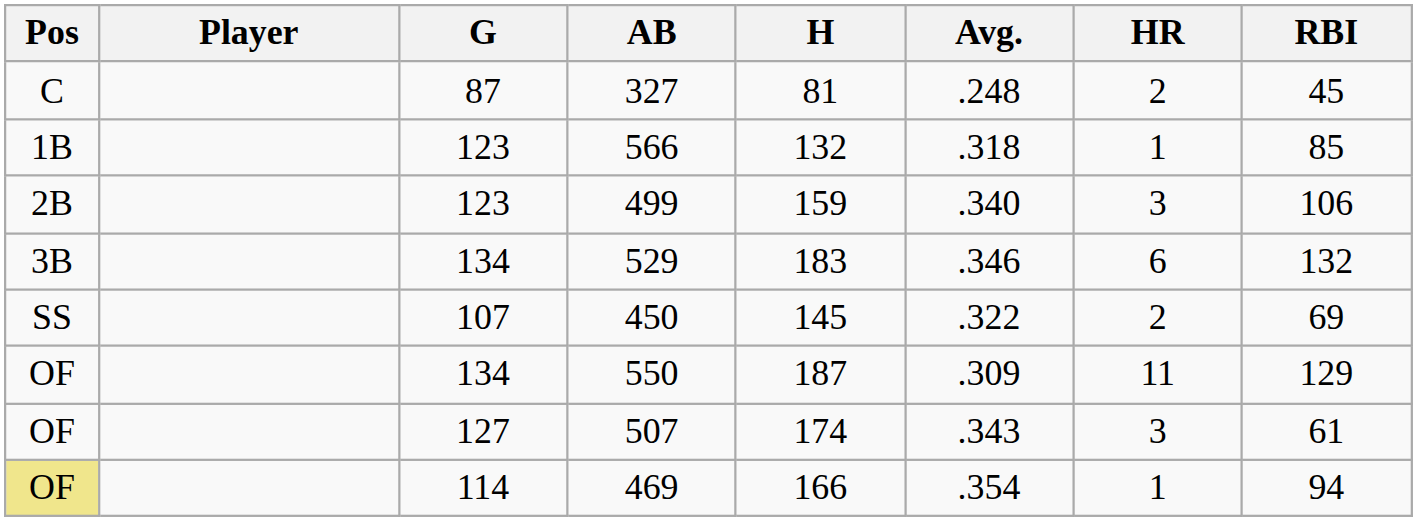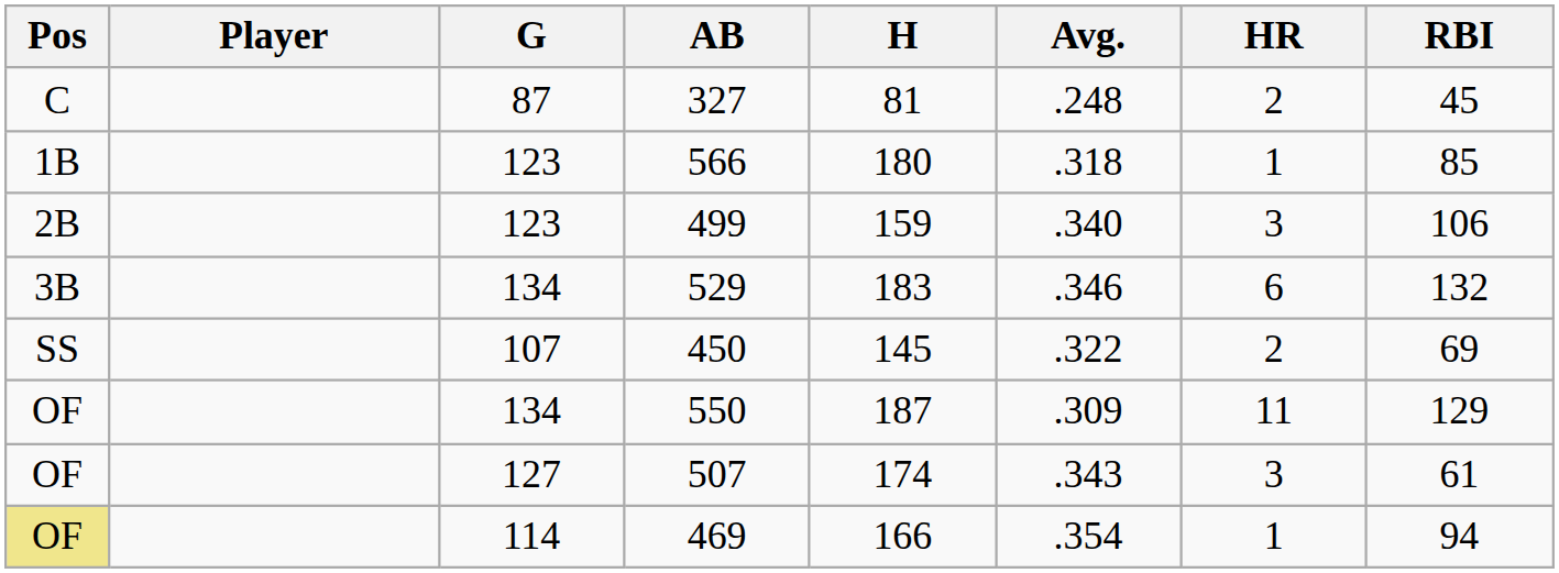 <table class="wikitable sortable">
 <tr>
 <th bgcolor="#DDDDFF" width="5%">Pos</th>
 <th bgcolor="#DDDDFF" width="16%">Player</th>
 <th bgcolor="#DDDDFF" width="9%">G</th>
 <th bgcolor="#DDDDFF" width="9%">AB</th>
 <th bgcolor="#DDDDFF" width="9%">H</th>
 <th bgcolor="#DDDDFF" width="9%">Avg.</th>
 <th bgcolor="#DDDDFF" width="9%">HR</th>
 <th bgcolor="#DDDDFF" width="9%">RBI</th>
 </tr>
 <tr align="center">
 <td>C</td>
 <td></td>
 <td>87</td>
 <td>327</td>
 <td>81</td>
 <td>.248</td>
 <td>2</td>
 <td>45</td>
 </tr>
 <tr align="center">
 <td>1B</td>
 <td></td>
 <td>123</td>
 <td>566</td>
-<td>132</td>
+<td>180</td>
 <td>.318</td>
 <td>1</td>
 <td>85</td>
 </tr>
 <tr align="center">
 <td>2B</td>
 <td></td>
 <td>123</td>
 <td>499</td>
 <td>159</td>
 <td>.340</td>
 <td>3</td>
 <td>106</td>
 </tr>
 <tr align="center">
 <td>3B</td>
 <td></td>
 <td>134</td>
 <td>529</td>
 <td>183</td>
 <td>.346</td>
 <td>6</td>
 <td>132</td>
 </tr>
 <tr align="center">
 <td>SS</td>
 <td></td>
 <td>107</td>
 <td>450</td>
 <td>145</td>
 <td>.322</td>
 <td>2</td>
 <td>69</td>
 </tr>
 <tr align="center">
 <td>OF</td>
 <td></td>
 <td>134</td>
 <td>550</td>
 <td>187</td>
 <td>.309</td>
 <td>11</td>
 <td>129</td>
 </tr>
 <tr align="center">
 <td>OF</td>
 <td></td>
 <td>127</td>
 <td>507</td>
 <td>174</td>
 <td>.343</td>
 <td>3</td>
 <td>61</td>
 </tr>
 <tr align="center">
 <td style="background: khaki;">OF</td>
 <td></td>
 <td>114</td>
 <td>469</td>
 <td>166</td>
 <td>.354</td>
 <td>1</td>
 <td>94</td>
 </tr>
 </table>
